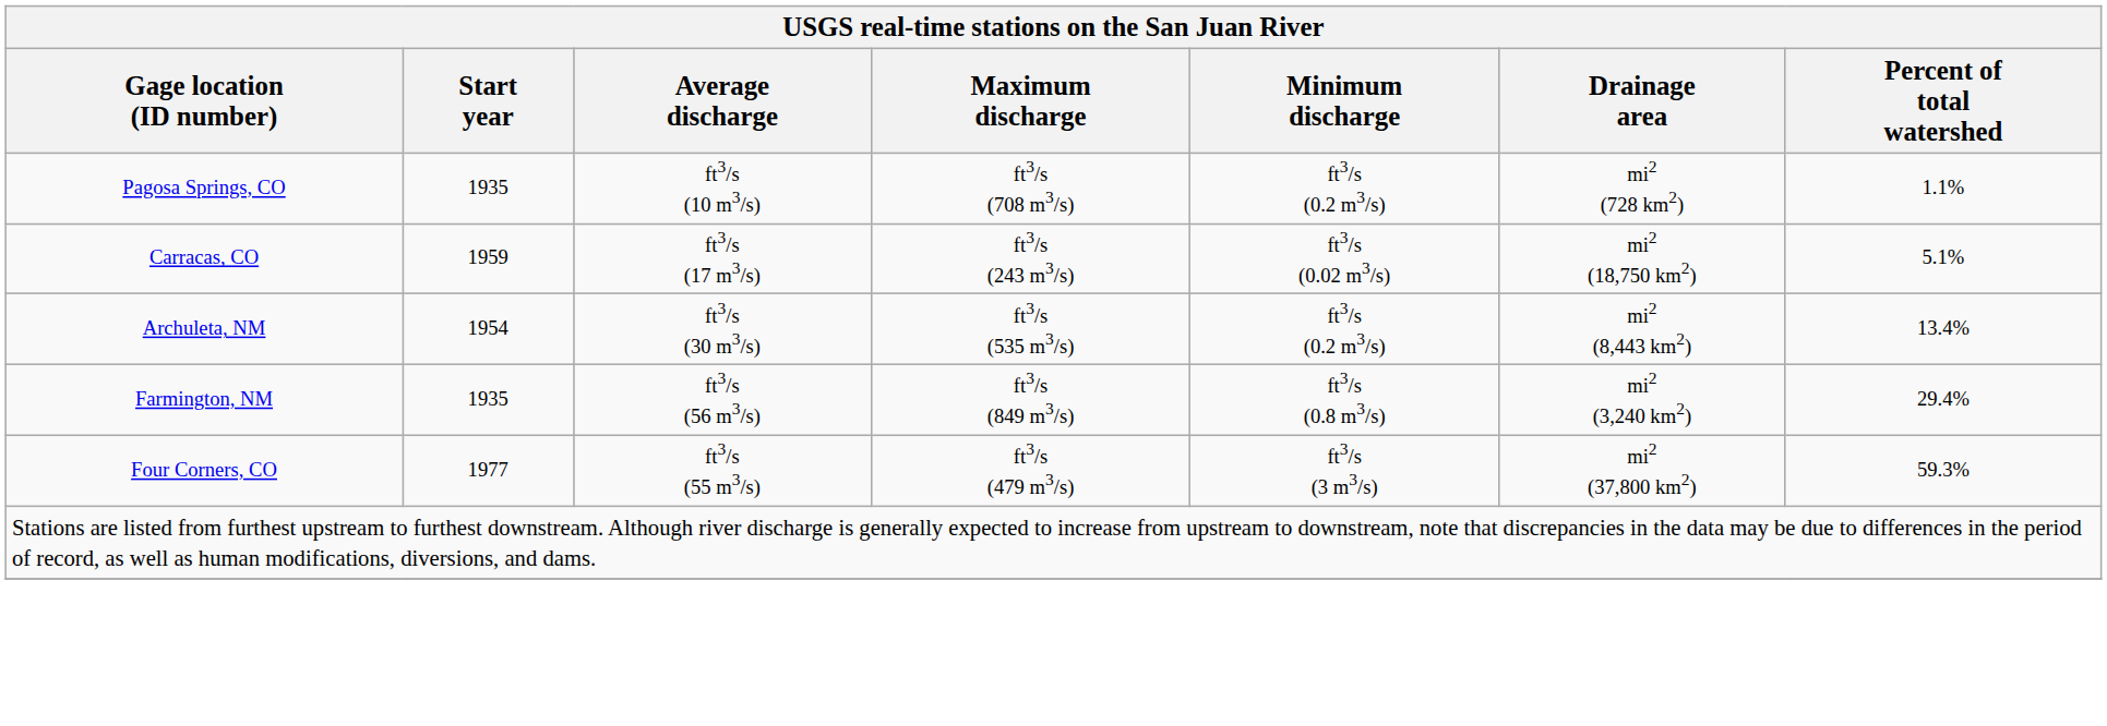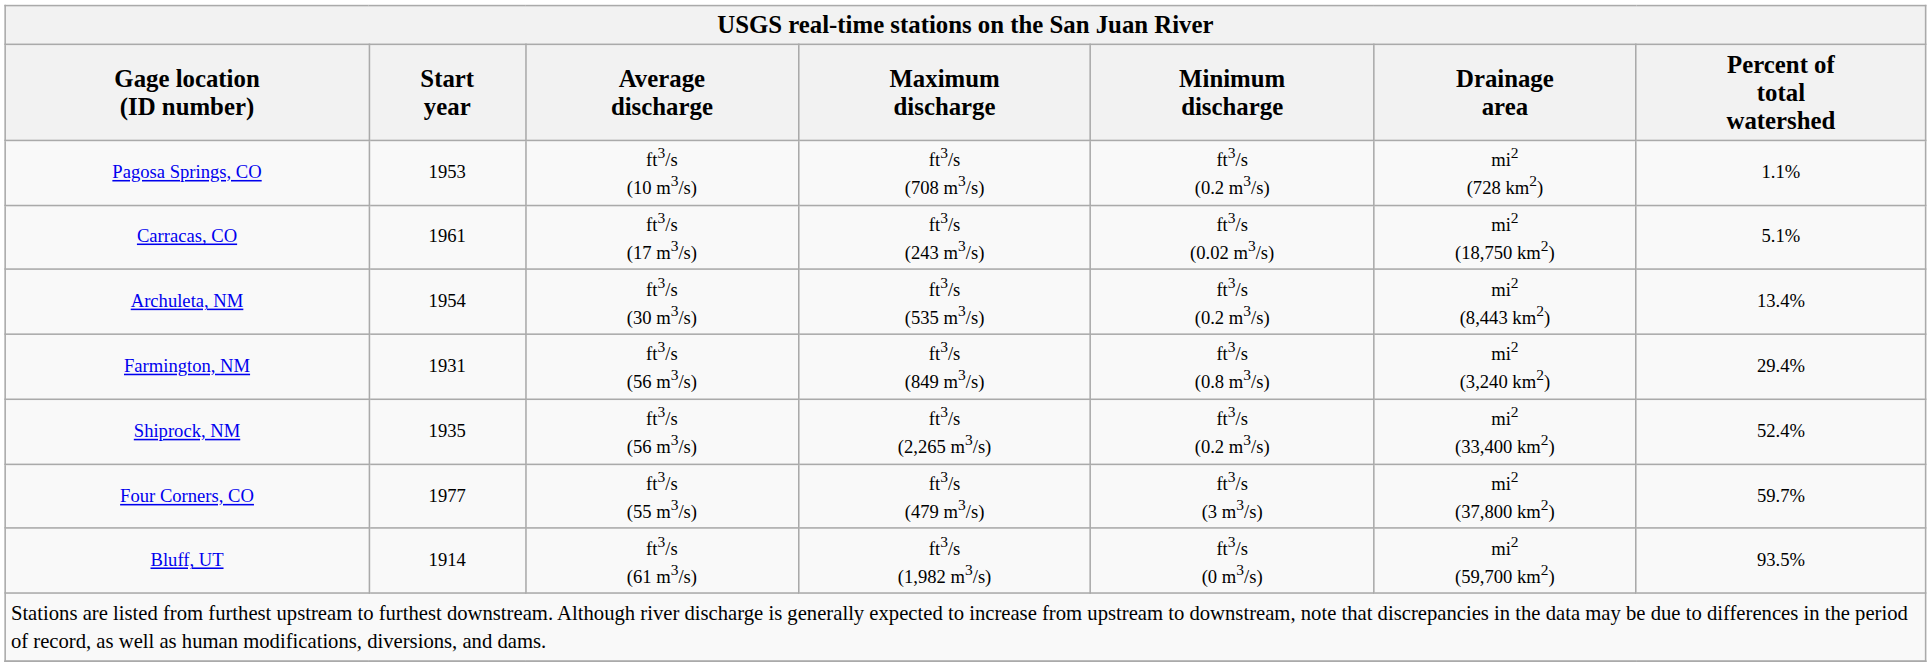 <table class="wikitable sortable collapsible collapsed" border="1" style="float: right; clear: right; margin-left: 0.5em">
 <tr>
 <th colspan=7>USGS real-time stations on the San Juan River</th>
 </tr>
 <tr>
 <th>Gage location<br>(ID number)</th>
 <th>Start<br>year</th>
 <th>Average<br>discharge</th>
 <th>Maximum<br>discharge</th>
 <th>Minimum<br>discharge</th>
 <th>Drainage<br>area</th>
 <th>Percent of<br>total<br>watershed</th>
 </tr>
 <tr style="font-size:9pt; text-align:center;">
 <td><a href='#'>Pagosa Springs, CO</a><br></td>
-<td>1935</td>
+<td>1953</td>
 <td> ft<sup>3</sup>/s<br>(10 m<sup>3</sup>/s)</td>
 <td> ft<sup>3</sup>/s<br>(708 m<sup>3</sup>/s)</td>
 <td> ft<sup>3</sup>/s<br>(0.2 m<sup>3</sup>/s)</td>
 <td> mi<sup>2</sup><br>(728 km<sup>2</sup>)</td>
 <td>1.1%</td>
 </tr>
 <tr style="font-size:9pt; text-align:center;">
 <td><a href='#'>Carracas, CO</a><br></td>
-<td>1959</td>
+<td>1961</td>
 <td> ft<sup>3</sup>/s<br>(17 m<sup>3</sup>/s)</td>
 <td> ft<sup>3</sup>/s<br>(243 m<sup>3</sup>/s)</td>
 <td> ft<sup>3</sup>/s<br>(0.02 m<sup>3</sup>/s)</td>
 <td> mi<sup>2</sup><br>(18,750 km<sup>2</sup>)</td>
 <td>5.1%</td>
 </tr>
 <tr style="font-size:9pt; text-align:center;">
 <td><a href='#'>Archuleta, NM</a><br></td>
 <td>1954</td>
 <td> ft<sup>3</sup>/s<br>(30 m<sup>3</sup>/s)</td>
 <td>  ft<sup>3</sup>/s<br>(535 m<sup>3</sup>/s)</td>
 <td> ft<sup>3</sup>/s<br>(0.2 m<sup>3</sup>/s)</td>
 <td> mi<sup>2</sup><br>(8,443 km<sup>2</sup>)</td>
 <td>13.4%</td>
 </tr>
 <tr style="font-size:9pt; text-align:center;">
 <td><a href='#'>Farmington, NM</a><br></td>
-<td>1935</td>
+<td>1931</td>
 <td> ft<sup>3</sup>/s<br>(56 m<sup>3</sup>/s)</td>
 <td> ft<sup>3</sup>/s<br>(849 m<sup>3</sup>/s)</td>
 <td> ft<sup>3</sup>/s<br>(0.8 m<sup>3</sup>/s)</td>
 <td> mi<sup>2</sup><br>(3,240 km<sup>2</sup>)</td>
 <td>29.4%</td>
+</tr>
+<tr style="font-size:9pt; text-align:center;">
+<td><a href='#'>Shiprock, NM</a><br></td>
+<td>1935</td>
+<td> ft<sup>3</sup>/s<br>(56 m<sup>3</sup>/s)</td>
+<td> ft<sup>3</sup>/s<br>(2,265 m<sup>3</sup>/s)</td>
+<td> ft<sup>3</sup>/s<br>(0.2 m<sup>3</sup>/s)</td>
+<td> mi<sup>2</sup><br>(33,400 km<sup>2</sup>)</td>
+<td>52.4%</td>
 </tr>
 <tr style="font-size:9pt; text-align:center;">
 <td><a href='#'>Four Corners, CO</a><br></td>
 <td>1977</td>
 <td> ft<sup>3</sup>/s<br>(55 m<sup>3</sup>/s)</td>
 <td> ft<sup>3</sup>/s<br>(479 m<sup>3</sup>/s)</td>
 <td> ft<sup>3</sup>/s<br>(3 m<sup>3</sup>/s)</td>
 <td> mi<sup>2</sup><br>(37,800 km<sup>2</sup>)</td>
-<td>59.3%</td>
+<td>59.7%</td>
+</tr>
+<tr style="font-size:9pt; text-align:center;">
+<td><a href='#'>Bluff, UT</a><br></td>
+<td>1914</td>
+<td> ft<sup>3</sup>/s<br>(61 m<sup>3</sup>/s)</td>
+<td> ft<sup>3</sup>/s<br>(1,982 m<sup>3</sup>/s)</td>
+<td> ft<sup>3</sup>/s<br>(0 m<sup>3</sup>/s)</td>
+<td> mi<sup>2</sup><br>(59,700 km<sup>2</sup>)</td>
+<td>93.5%</td>
 </tr>
 <tr>
 <td colspan=7><small>Stations are listed from furthest upstream to furthest downstream. Although river discharge is generally expected to increase from upstream to downstream, note that discrepancies in the data may be due to differences in the period of record, as well as human modifications, diversions, and dams.</small></td>
 </tr>
 <tr>
 </tr>
 </table>
